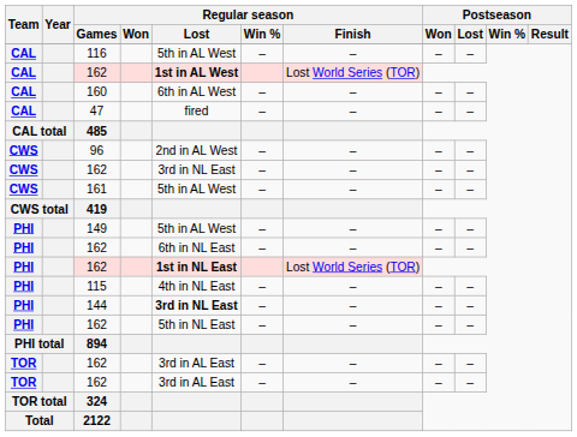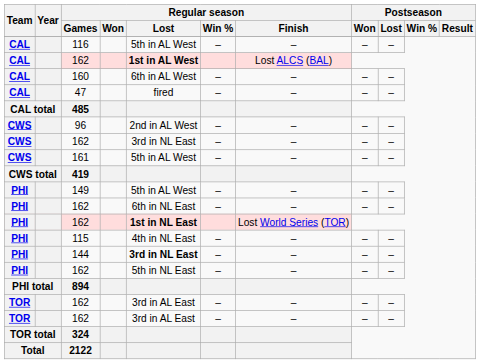 <table class="wikitable" style="font-size: 95%; text-align:center;">
 <tr>
 <th rowspan="2">Team</th>
 <th rowspan="2">Year</th>
 <th colspan="5">Regular season</th>
 <th colspan="4">Postseason</th>
 </tr>
 <tr>
 <th>Games</th>
 <th>Won</th>
 <th>Lost</th>
 <th>Win %</th>
 <th>Finish</th>
 <th>Won</th>
 <th>Lost</th>
 <th>Win %</th>
 <th>Result</th>
 </tr>
 <tr>
 </tr>
 <tr>
 <th><a href='#'>CAL</a></th>
 <th></th>
 <td>116</td>
 <td></td>
 <td>5th in AL West</td>
 <td>–</td>
 <td>–</td>
 <td>–</td>
 <td>–</td>
 </tr>
 <tr style="background:#fdd">
 <th><a href='#'>CAL</a></th>
 <th></th>
 <td>162</td>
 <td></td>
 <td><strong>1st in AL West</strong></td>
 <td></td>
-<td>Lost <a href='#'>World Series</a> (<a href='#'>TOR</a>)</td>
+<td>Lost <a href='#'>ALCS</a> (<a href='#'>BAL</a>)</td>
 </tr>
 <tr>
 <th><a href='#'>CAL</a></th>
 <th></th>
 <td>160</td>
 <td></td>
 <td>6th in AL West</td>
 <td>–</td>
 <td>–</td>
 <td>–</td>
 <td>–</td>
 </tr>
 <tr>
 <th><a href='#'>CAL</a></th>
 <th></th>
 <td>47</td>
 <td></td>
 <td>fired</td>
 <td>–</td>
 <td>–</td>
 <td>–</td>
 <td>–</td>
 </tr>
 <tr>
 <th colspan="2">CAL total</th>
 <th>485</th>
 <th></th>
 <th></th>
 <th></th>
 <th></th>
 </tr>
 <tr>
 <th><a href='#'>CWS</a></th>
 <th></th>
 <td>96</td>
 <td></td>
 <td>2nd in AL West</td>
 <td>–</td>
 <td>–</td>
 <td>–</td>
 <td>–</td>
 </tr>
 <tr>
 <th><a href='#'>CWS</a></th>
 <th></th>
 <td>162</td>
 <td></td>
 <td>3rd in NL East</td>
 <td>–</td>
 <td>–</td>
 <td>–</td>
 <td>–</td>
 </tr>
 <tr>
 <th><a href='#'>CWS</a></th>
 <th></th>
 <td>161</td>
 <td></td>
 <td>5th in AL West</td>
 <td>–</td>
 <td>–</td>
 <td>–</td>
 <td>–</td>
 </tr>
 <tr>
 <th colspan="2">CWS total</th>
 <th>419</th>
 <th></th>
 <th></th>
 <th></th>
 <th></th>
 </tr>
 <tr>
 <th><a href='#'>PHI</a></th>
 <th></th>
 <td>149</td>
 <td></td>
 <td>5th in AL West</td>
 <td>–</td>
 <td>–</td>
 <td>–</td>
 <td>–</td>
 </tr>
 <tr>
 <th><a href='#'>PHI</a></th>
 <th></th>
 <td>162</td>
 <td></td>
 <td>6th in NL East</td>
 <td>–</td>
 <td>–</td>
 <td>–</td>
 <td>–</td>
 </tr>
 <tr style="background:#fdd">
 <th><a href='#'>PHI</a></th>
 <th></th>
 <td>162</td>
 <td></td>
 <td><strong>1st in NL East</strong></td>
 <td></td>
 <td>Lost <a href='#'>World Series</a> (<a href='#'>TOR</a>)</td>
 </tr>
 <tr>
 <th><a href='#'>PHI</a></th>
 <th></th>
 <td>115</td>
 <td></td>
 <td>4th in NL East</td>
 <td>–</td>
 <td>–</td>
 <td>–</td>
 <td>–</td>
 </tr>
 <tr>
 <th><a href='#'>PHI</a></th>
 <th></th>
 <td>144</td>
 <td></td>
 <td><strong>3rd in NL East</strong></td>
 <td>–</td>
 <td>–</td>
 <td>–</td>
 <td>–</td>
 </tr>
 <tr>
 <th><a href='#'>PHI</a></th>
 <th></th>
 <td>162</td>
 <td></td>
 <td>5th in NL East</td>
 <td>–</td>
 <td>–</td>
 <td>–</td>
 <td>–</td>
 </tr>
 <tr>
 <th colspan="2">PHI total</th>
 <th>894</th>
 <th></th>
 <th></th>
 <th></th>
 <th></th>
 </tr>
 <tr>
 <th><a href='#'>TOR</a></th>
 <th></th>
 <td>162</td>
 <td></td>
 <td>3rd in AL East</td>
 <td>–</td>
 <td>–</td>
 <td>–</td>
 <td>–</td>
 </tr>
 <tr>
 <th><a href='#'>TOR</a></th>
 <th></th>
 <td>162</td>
 <td></td>
 <td>3rd in AL East</td>
 <td>–</td>
 <td>–</td>
 <td>–</td>
 <td>–</td>
 </tr>
 <tr>
 <th colspan="2">TOR total</th>
 <th>324</th>
 <th></th>
 <th></th>
 <th></th>
 <th></th>
 </tr>
 <tr>
 <th colspan="2">Total</th>
 <th>2122</th>
 <th></th>
 <th></th>
 <th></th>
 <th></th>
 </tr>
 </table>
